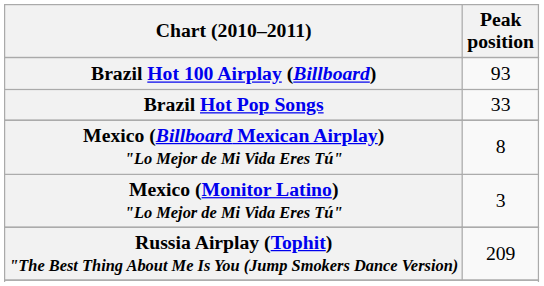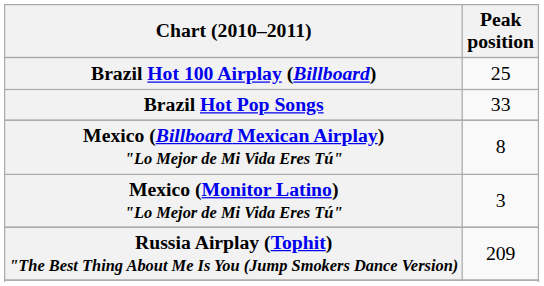 <table class="wikitable sortable plainrowheaders" style="text-align:center">
 <tr>
 <th scope="col">Chart (2010–2011)</th>
 <th scope="col">Peak<br>position</th>
 </tr>
 <tr>
 </tr>
 <tr>
 </tr>
 <tr>
 <th scope="row">Brazil <a href='#'>Hot 100 Airplay</a> (<em><a href='#'>Billboard</a></em>)</th>
-<td>93</td>
+<td>25</td>
 </tr>
 <tr>
 <th scope="row">Brazil <a href='#'>Hot Pop Songs</a></th>
 <td>33</td>
 </tr>
 <tr>
 </tr>
 <tr>
 <th scope="row">Mexico (<a href='#'><em>Billboard</em> Mexican Airplay</a>)<br><small><em>"Lo Mejor de Mi Vida Eres Tú"</em></small></th>
 <td>8</td>
 </tr>
 <tr>
 <th scope="row">Mexico (<a href='#'>Monitor Latino</a>)<br><small><em>"Lo Mejor de Mi Vida Eres Tú"</em></small></th>
 <td>3</td>
 </tr>
 <tr>
 </tr>
 <tr>
 <th scope="row">Russia Airplay (<a href='#'>Tophit</a>)<br><small><em>"The Best Thing About Me Is You (Jump Smokers Dance Version)</em></small></th>
 <td>209</td>
 </tr>
 <tr>
 </tr>
 <tr>
 </tr>
 <tr>
 </tr>
 <tr>
 </tr>
 <tr>
 </tr>
 </table>
